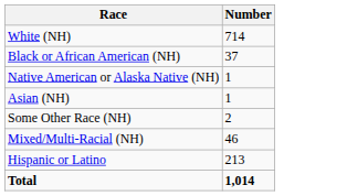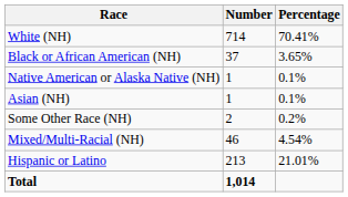 <table class="wikitable">
 <tr>
 <th>Race</th>
 <th>Number</th>
+<th>Percentage</th>
 </tr>
 <tr>
 <td><a href='#'>White</a> (NH)</td>
 <td>714</td>
+<td>70.41%</td>
 </tr>
 <tr>
 <td><a href='#'>Black or African American</a> (NH)</td>
 <td>37</td>
+<td>3.65%</td>
 </tr>
 <tr>
 <td><a href='#'>Native American</a> or <a href='#'>Alaska Native</a> (NH)</td>
 <td>1</td>
+<td>0.1%</td>
 </tr>
 <tr>
 <td><a href='#'>Asian</a> (NH)</td>
 <td>1</td>
+<td>0.1%</td>
 </tr>
 <tr>
 <td>Some Other Race (NH)</td>
 <td>2</td>
+<td>0.2%</td>
 </tr>
 <tr>
 <td><a href='#'>Mixed/Multi-Racial</a> (NH)</td>
 <td>46</td>
+<td>4.54%</td>
 </tr>
 <tr>
 <td><a href='#'>Hispanic or Latino</a></td>
 <td>213</td>
+<td>21.01%</td>
 </tr>
 <tr>
 <td><strong>Total</strong></td>
 <td><strong>1,014</strong></td>
+<td></td>
 </tr>
 </table>
